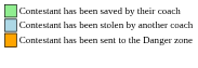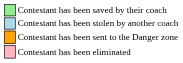 <table class="toccolours" style="font-size: 90%; white-space: nowrap;">
 <tr>
 <td style="background:#90EE90; border:1px solid black; text-align:center"><strong></strong></td>
 <td>Contestant has been saved by their coach</td>
 </tr>
 <tr>
 <td style="background: lightblue; border:1px solid black; text-align:center"><strong></strong></td>
 <td>Contestant has been stolen by another coach</td>
 </tr>
 <tr>
 <td style="background:orange; border:1px solid black;">    </td>
 <td style="padding-right: 8px">Contestant has been sent to the Danger zone</td>
 </tr>
 <tr>
+<td style="background:lightpink; border:1px solid black;">    </td>
+<td>Contestant has been eliminated</td>
+</tr>
+<tr>
 </tr>
 </table>
